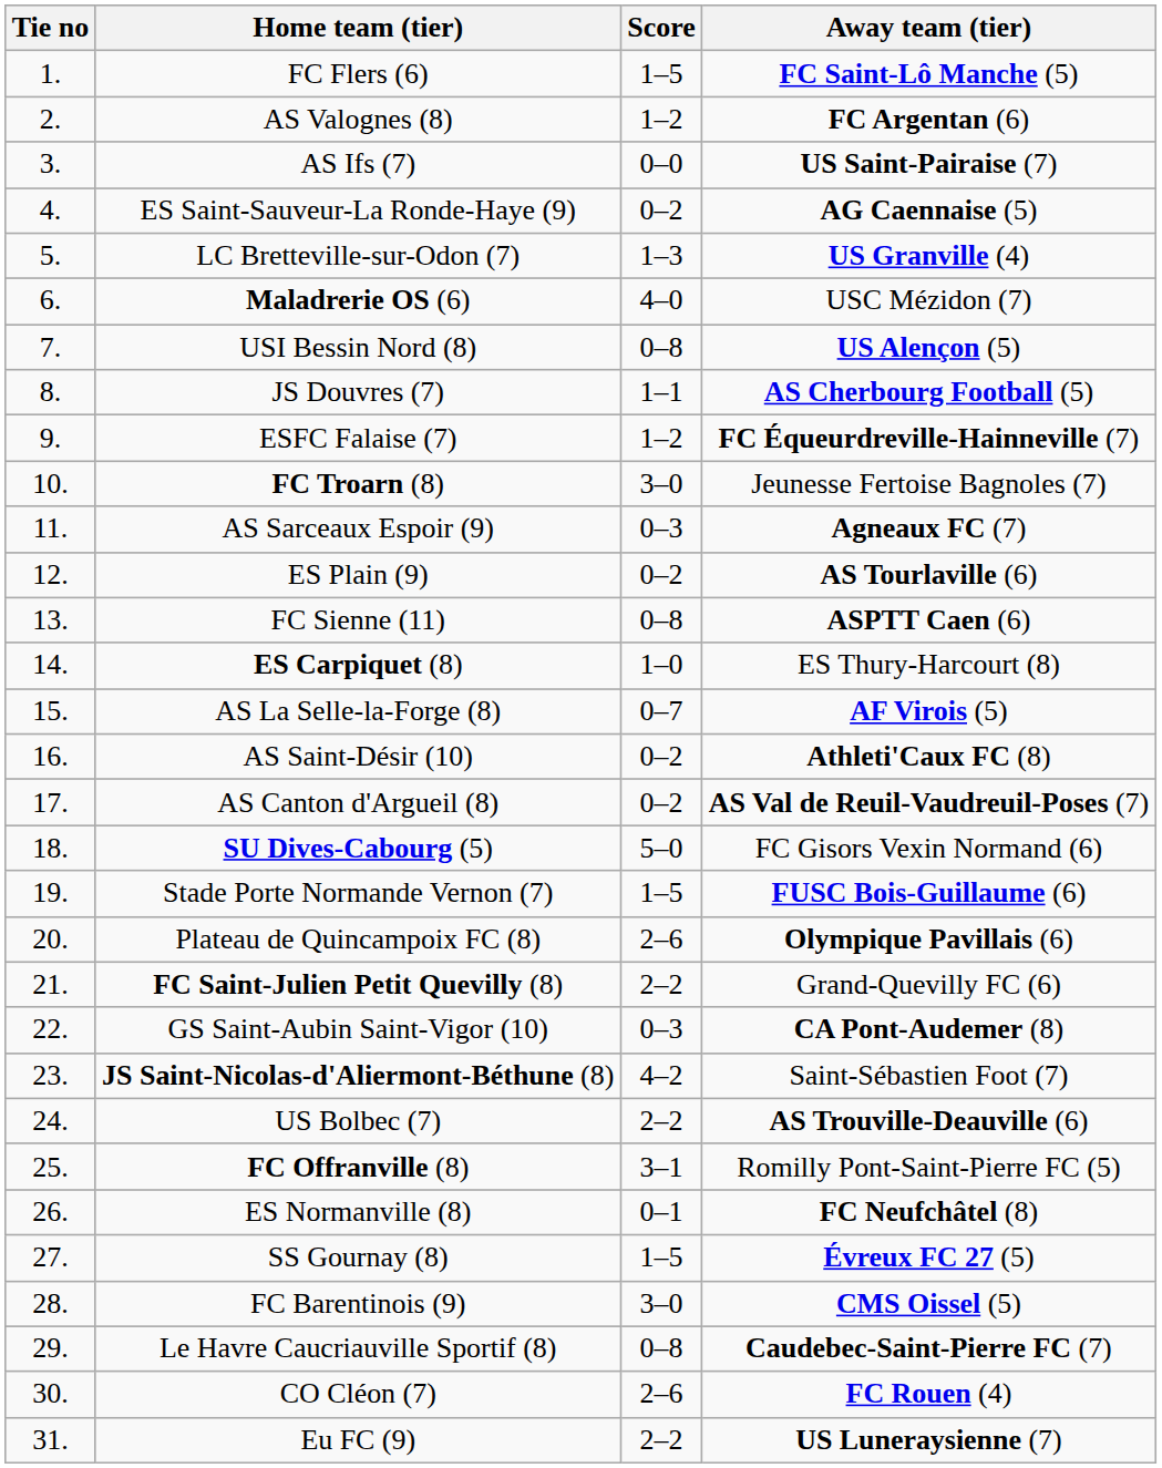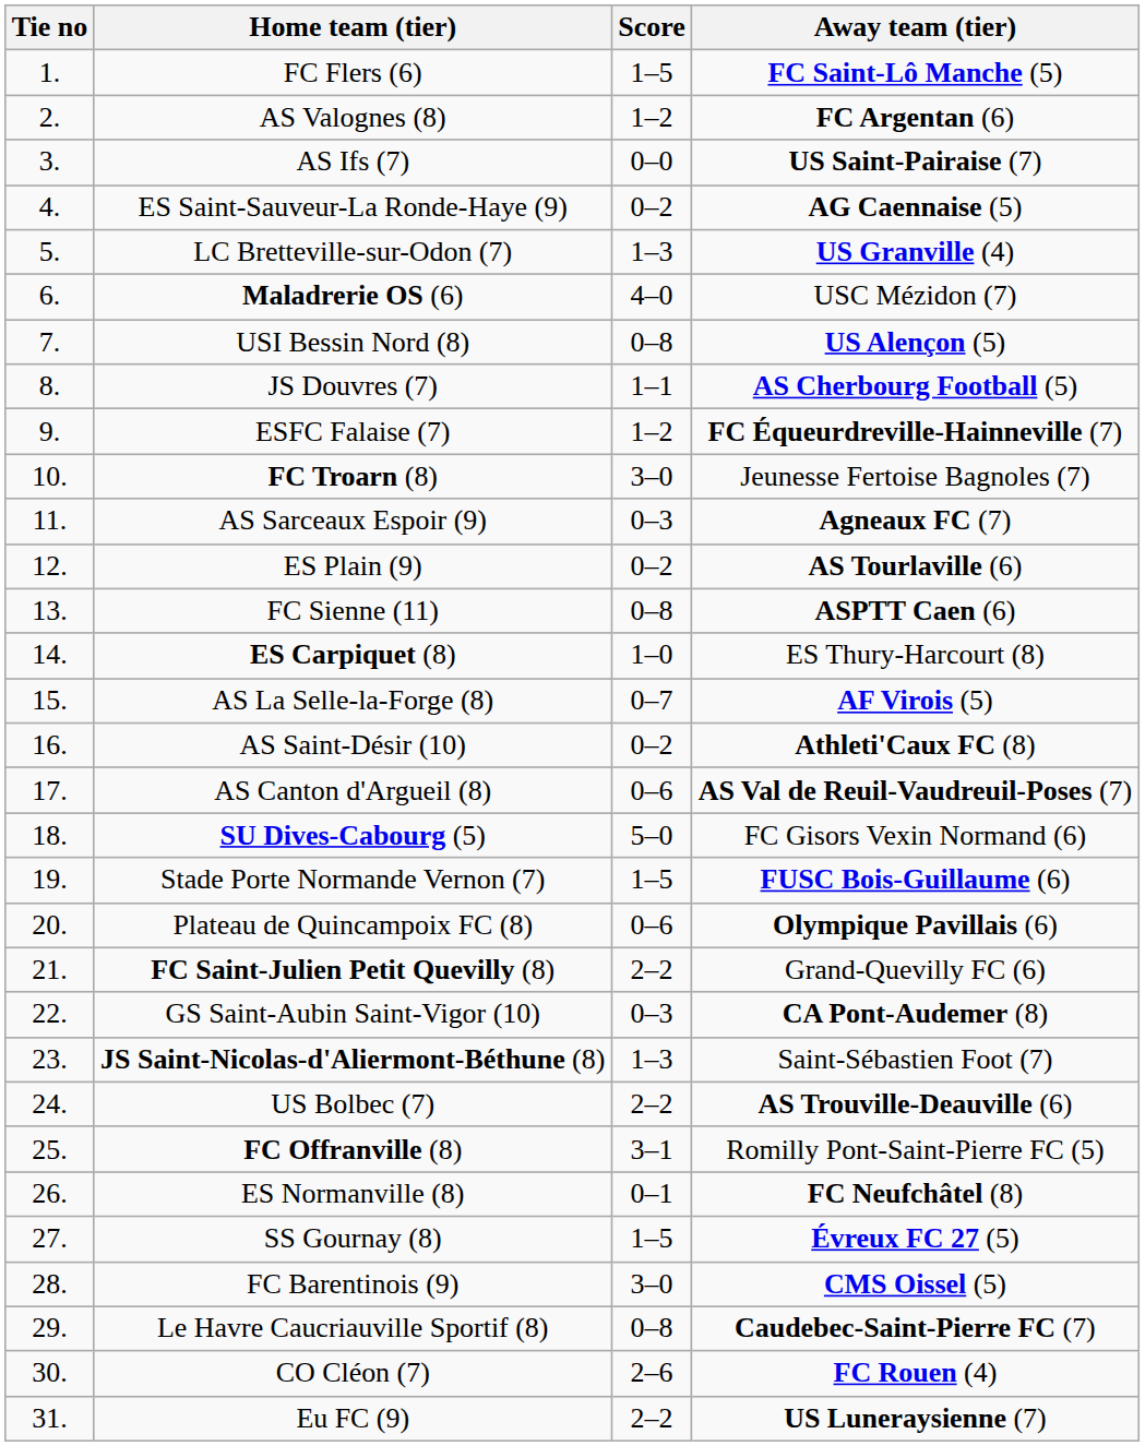 <table class="wikitable" style="text-align: center">
 <tr>
 <th>Tie no</th>
 <th>Home team (tier)</th>
 <th>Score</th>
 <th>Away team (tier)</th>
 </tr>
 <tr>
 <td>1.</td>
 <td>FC Flers (6)</td>
 <td>1–5</td>
 <td><strong><a href='#'>FC Saint-Lô Manche</a></strong> (5)</td>
 </tr>
 <tr>
 <td>2.</td>
 <td>AS Valognes (8)</td>
 <td>1–2</td>
 <td><strong>FC Argentan</strong> (6)</td>
 </tr>
 <tr>
 <td>3.</td>
 <td>AS Ifs (7)</td>
 <td>0–0 </td>
 <td><strong>US Saint-Pairaise</strong> (7)</td>
 </tr>
 <tr>
 <td>4.</td>
 <td>ES Saint-Sauveur-La Ronde-Haye (9)</td>
 <td>0–2</td>
 <td><strong>AG Caennaise</strong> (5)</td>
 </tr>
 <tr>
 <td>5.</td>
 <td>LC Bretteville-sur-Odon (7)</td>
 <td>1–3</td>
 <td><strong><a href='#'>US Granville</a></strong> (4)</td>
 </tr>
 <tr>
 <td>6.</td>
 <td><strong>Maladrerie OS</strong> (6)</td>
 <td>4–0</td>
 <td>USC Mézidon (7)</td>
 </tr>
 <tr>
 <td>7.</td>
 <td>USI Bessin Nord (8)</td>
 <td>0–8</td>
 <td><strong><a href='#'>US Alençon</a></strong> (5)</td>
 </tr>
 <tr>
 <td>8.</td>
 <td>JS Douvres (7)</td>
 <td>1–1 </td>
 <td><strong><a href='#'>AS Cherbourg Football</a></strong> (5)</td>
 </tr>
 <tr>
 <td>9.</td>
 <td>ESFC Falaise (7)</td>
 <td>1–2</td>
 <td><strong>FC Équeurdreville-Hainneville</strong> (7)</td>
 </tr>
 <tr>
 <td>10.</td>
 <td><strong>FC Troarn</strong> (8)</td>
 <td>3–0</td>
 <td>Jeunesse Fertoise Bagnoles (7)</td>
 </tr>
 <tr>
 <td>11.</td>
 <td>AS Sarceaux Espoir (9)</td>
 <td>0–3</td>
 <td><strong>Agneaux FC</strong> (7)</td>
 </tr>
 <tr>
 <td>12.</td>
 <td>ES Plain (9)</td>
 <td>0–2</td>
 <td><strong>AS Tourlaville</strong> (6)</td>
 </tr>
 <tr>
 <td>13.</td>
 <td>FC Sienne (11)</td>
 <td>0–8</td>
 <td><strong>ASPTT Caen</strong> (6)</td>
 </tr>
 <tr>
 <td>14.</td>
 <td><strong>ES Carpiquet</strong> (8)</td>
 <td>1–0</td>
 <td>ES Thury-Harcourt (8)</td>
 </tr>
 <tr>
 <td>15.</td>
 <td>AS La Selle-la-Forge (8)</td>
 <td>0–7</td>
 <td><strong><a href='#'>AF Virois</a></strong> (5)</td>
 </tr>
 <tr>
 <td>16.</td>
 <td>AS Saint-Désir (10)</td>
 <td>0–2</td>
 <td><strong>Athleti'Caux FC</strong> (8)</td>
 </tr>
 <tr>
 <td>17.</td>
 <td>AS Canton d'Argueil (8)</td>
-<td>0–2</td>
+<td>0–6</td>
 <td><strong>AS Val de Reuil-Vaudreuil-Poses</strong> (7)</td>
 </tr>
 <tr>
 <td>18.</td>
 <td><strong><a href='#'>SU Dives-Cabourg</a></strong> (5)</td>
 <td>5–0</td>
 <td>FC Gisors Vexin Normand (6)</td>
 </tr>
 <tr>
 <td>19.</td>
 <td>Stade Porte Normande Vernon (7)</td>
 <td>1–5</td>
 <td><strong><a href='#'>FUSC Bois-Guillaume</a></strong> (6)</td>
 </tr>
 <tr>
 <td>20.</td>
 <td>Plateau de Quincampoix FC (8)</td>
-<td>2–6</td>
+<td>0–6</td>
 <td><strong>Olympique Pavillais</strong> (6)</td>
 </tr>
 <tr>
 <td>21.</td>
 <td><strong>FC Saint-Julien Petit Quevilly</strong> (8)</td>
 <td>2–2 </td>
 <td>Grand-Quevilly FC (6)</td>
 </tr>
 <tr>
 <td>22.</td>
 <td>GS Saint-Aubin Saint-Vigor (10)</td>
 <td>0–3</td>
 <td><strong>CA Pont-Audemer</strong> (8)</td>
 </tr>
 <tr>
 <td>23.</td>
 <td><strong>JS Saint-Nicolas-d'Aliermont-Béthune</strong> (8)</td>
-<td>4–2</td>
+<td>1–3</td>
 <td>Saint-Sébastien Foot (7)</td>
 </tr>
 <tr>
 <td>24.</td>
 <td>US Bolbec (7)</td>
 <td>2–2 </td>
 <td><strong>AS Trouville-Deauville</strong> (6)</td>
 </tr>
 <tr>
 <td>25.</td>
 <td><strong>FC Offranville</strong> (8)</td>
 <td>3–1</td>
 <td>Romilly Pont-Saint-Pierre FC (5)</td>
 </tr>
 <tr>
 <td>26.</td>
 <td>ES Normanville (8)</td>
 <td>0–1</td>
 <td><strong>FC Neufchâtel</strong> (8)</td>
 </tr>
 <tr>
 <td>27.</td>
 <td>SS Gournay (8)</td>
 <td>1–5</td>
 <td><strong><a href='#'>Évreux FC 27</a></strong> (5)</td>
 </tr>
 <tr>
 <td>28.</td>
 <td>FC Barentinois (9)</td>
 <td>3–0</td>
 <td><strong><a href='#'>CMS Oissel</a></strong> (5)</td>
 </tr>
 <tr>
 <td>29.</td>
 <td>Le Havre Caucriauville Sportif (8)</td>
 <td>0–8</td>
 <td><strong>Caudebec-Saint-Pierre FC</strong> (7)</td>
 </tr>
 <tr>
 <td>30.</td>
 <td>CO Cléon (7)</td>
 <td>2–6</td>
 <td><strong><a href='#'>FC Rouen</a></strong> (4)</td>
 </tr>
 <tr>
 <td>31.</td>
 <td>Eu FC (9)</td>
 <td>2–2 </td>
 <td><strong>US Luneraysienne</strong> (7)</td>
 </tr>
 </table>
